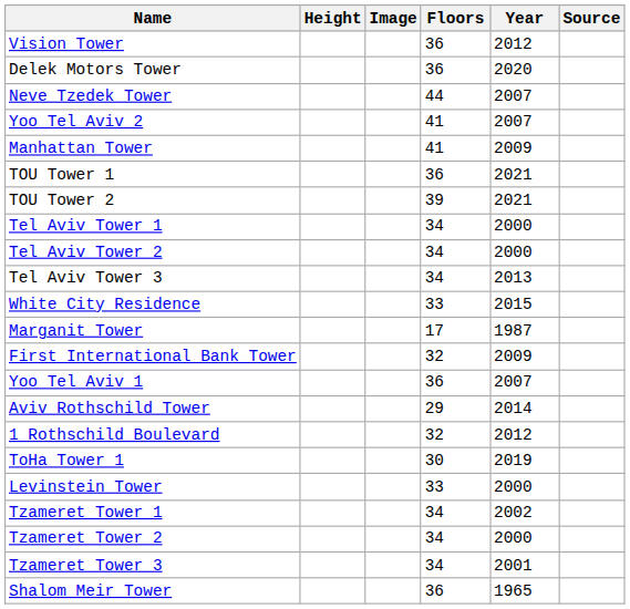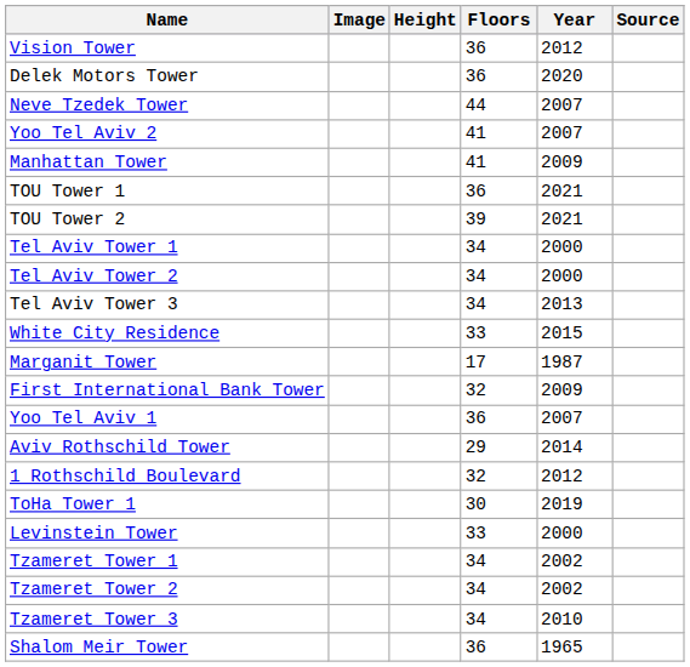 <table class="wikitable sortable" style="border:#999; background:#fff;">
 <tr style="background:#bdbbd7;">
 <th>Name</th>
+<th>Image</th>
 <th>Height<br></th>
-<th>Image</th>
 <th style="width:50px;">Floors</th>
 <th style="width:50px;">Year</th>
 <th class="unsortable">Source</th>
 </tr>
 <tr>
 <td><a href='#'>Vision Tower</a></td>
 <td></td>
 <td></td>
 <td>36</td>
 <td>2012</td>
 <td></td>
 </tr>
 <tr>
 <td>Delek Motors Tower</td>
 <td></td>
 <td></td>
 <td>36</td>
 <td>2020</td>
 <td></td>
 </tr>
 <tr>
 <td><a href='#'>Neve Tzedek Tower</a></td>
 <td></td>
 <td></td>
 <td>44</td>
 <td>2007</td>
 <td></td>
 </tr>
 <tr>
 <td><a href='#'>Yoo Tel Aviv 2</a></td>
 <td></td>
 <td></td>
 <td>41</td>
 <td>2007</td>
 <td></td>
 </tr>
 <tr>
 <td><a href='#'>Manhattan Tower</a></td>
 <td></td>
 <td></td>
 <td>41</td>
 <td>2009</td>
 <td></td>
 </tr>
 <tr>
 <td>TOU Tower 1</td>
 <td></td>
 <td></td>
 <td>36</td>
 <td>2021</td>
 <td></td>
 </tr>
 <tr>
 <td>TOU Tower 2</td>
 <td></td>
 <td></td>
 <td>39</td>
 <td>2021</td>
 <td></td>
 </tr>
 <tr>
 <td><a href='#'>Tel Aviv Tower 1</a></td>
 <td></td>
 <td></td>
 <td>34</td>
 <td>2000</td>
 <td></td>
 </tr>
 <tr>
 <td><a href='#'>Tel Aviv Tower 2</a></td>
 <td></td>
 <td></td>
 <td>34</td>
 <td>2000</td>
 <td></td>
 </tr>
 <tr>
 <td>Tel Aviv Tower 3</td>
 <td></td>
 <td></td>
 <td>34</td>
 <td>2013</td>
 <td></td>
 </tr>
 <tr>
 <td><a href='#'>White City Residence</a></td>
 <td></td>
 <td></td>
 <td>33</td>
 <td>2015</td>
 <td></td>
 </tr>
 <tr>
 <td><a href='#'>Marganit Tower</a></td>
 <td></td>
 <td></td>
 <td>17</td>
 <td>1987</td>
 <td></td>
 </tr>
 <tr>
 <td><a href='#'>First International Bank Tower</a></td>
 <td></td>
 <td></td>
 <td>32</td>
 <td>2009</td>
 <td></td>
 </tr>
 <tr>
 <td><a href='#'>Yoo Tel Aviv 1</a></td>
 <td></td>
 <td></td>
 <td>36</td>
 <td>2007</td>
 <td></td>
 </tr>
 <tr>
 <td><a href='#'>Aviv Rothschild Tower</a></td>
 <td></td>
 <td></td>
 <td>29</td>
 <td>2014</td>
 <td></td>
 </tr>
 <tr>
 <td><a href='#'>1 Rothschild Boulevard</a></td>
 <td></td>
 <td></td>
 <td>32</td>
 <td>2012</td>
 <td></td>
 </tr>
 <tr>
 <td><a href='#'>ToHa Tower 1</a></td>
 <td></td>
 <td></td>
 <td>30</td>
 <td>2019</td>
 <td></td>
 </tr>
 <tr>
 <td><a href='#'>Levinstein Tower</a></td>
 <td></td>
 <td></td>
 <td>33</td>
 <td>2000</td>
 <td></td>
 </tr>
 <tr>
 <td><a href='#'>Tzameret Tower 1</a></td>
 <td></td>
 <td></td>
 <td>34</td>
 <td>2002</td>
 <td></td>
 </tr>
 <tr>
 <td><a href='#'>Tzameret Tower 2</a></td>
 <td></td>
 <td></td>
 <td>34</td>
-<td>2000</td>
+<td>2002</td>
 <td></td>
 </tr>
 <tr>
 <td><a href='#'>Tzameret Tower 3</a></td>
 <td></td>
 <td></td>
 <td>34</td>
-<td>2001</td>
+<td>2010</td>
 <td></td>
 </tr>
 <tr>
 <td><a href='#'>Shalom Meir Tower</a></td>
 <td></td>
 <td></td>
 <td>36</td>
 <td>1965</td>
 <td></td>
 </tr>
 </table>
